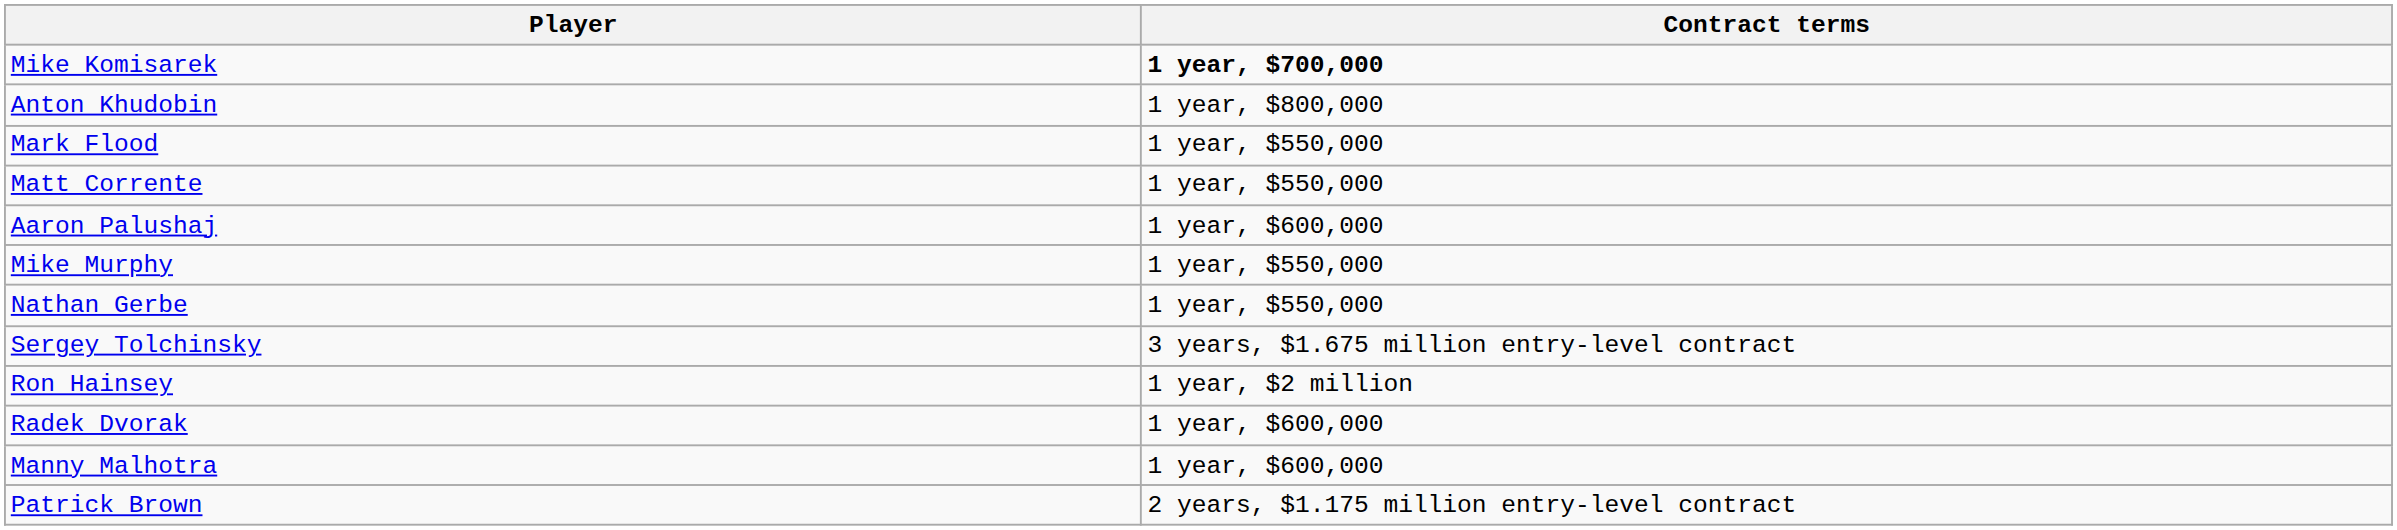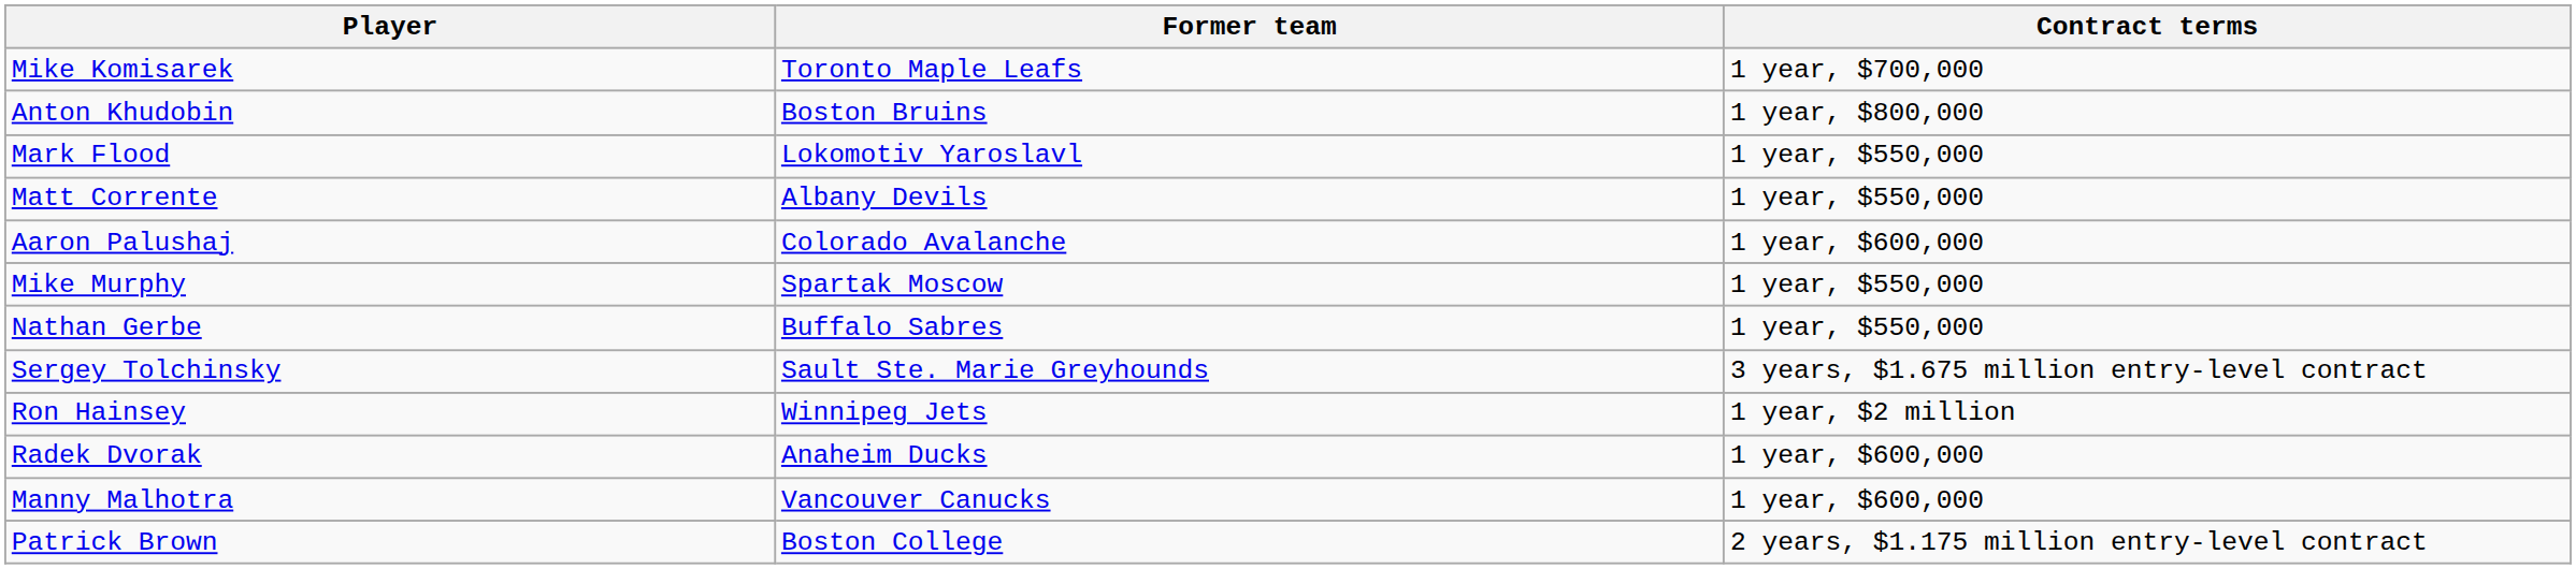 <table class="wikitable" style="width:100%;">
 <tr style="text-align:center; background:#ddd;">
 <th style="width:30%;">Player</th>
+<th style="width:37%;">Former team</th>
 <th style="width:33%;">Contract terms</th>
 </tr>
 <tr>
 <td><a href='#'>Mike Komisarek</a></td>
-<td><strong>1 year, $700,000</strong></td>
+<td><a href='#'>Toronto Maple Leafs</a></td>
+<td>1 year, $700,000</td>
 </tr>
 <tr>
 <td><a href='#'>Anton Khudobin</a></td>
+<td><a href='#'>Boston Bruins</a></td>
 <td>1 year, $800,000</td>
 </tr>
 <tr>
 <td><a href='#'>Mark Flood</a></td>
+<td><a href='#'>Lokomotiv Yaroslavl</a></td>
 <td>1 year, $550,000</td>
 </tr>
 <tr>
 <td><a href='#'>Matt Corrente</a></td>
+<td><a href='#'>Albany Devils</a></td>
 <td>1 year, $550,000</td>
 </tr>
 <tr>
 <td><a href='#'>Aaron Palushaj</a></td>
+<td><a href='#'>Colorado Avalanche</a></td>
 <td>1 year, $600,000</td>
 </tr>
 <tr>
 <td><a href='#'>Mike Murphy</a></td>
+<td><a href='#'>Spartak Moscow</a></td>
 <td>1 year, $550,000</td>
 </tr>
 <tr>
 <td><a href='#'>Nathan Gerbe</a></td>
+<td><a href='#'>Buffalo Sabres</a></td>
 <td>1 year, $550,000</td>
 </tr>
 <tr>
 <td><a href='#'>Sergey Tolchinsky</a></td>
+<td><a href='#'>Sault Ste. Marie Greyhounds</a></td>
 <td>3 years, $1.675 million entry-level contract</td>
 </tr>
 <tr>
 <td><a href='#'>Ron Hainsey</a></td>
+<td><a href='#'>Winnipeg Jets</a></td>
 <td>1 year, $2 million</td>
 </tr>
 <tr>
 <td><a href='#'>Radek Dvorak</a></td>
+<td><a href='#'>Anaheim Ducks</a></td>
 <td>1 year, $600,000</td>
 </tr>
 <tr>
 <td><a href='#'>Manny Malhotra</a></td>
+<td><a href='#'>Vancouver Canucks</a></td>
 <td>1 year, $600,000</td>
 </tr>
 <tr>
 <td><a href='#'>Patrick Brown</a></td>
+<td><a href='#'>Boston College</a></td>
 <td>2 years, $1.175 million entry-level contract</td>
 </tr>
 </table>
